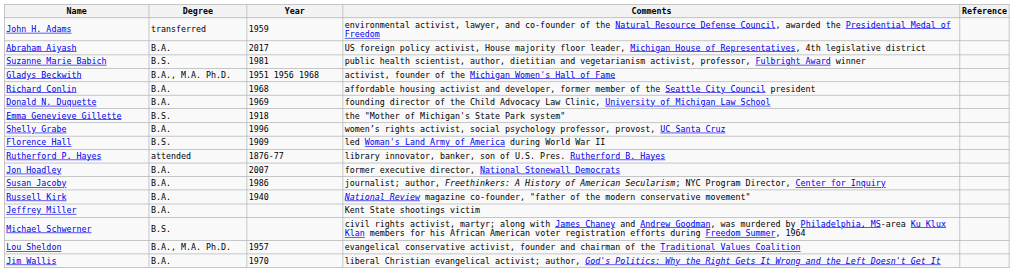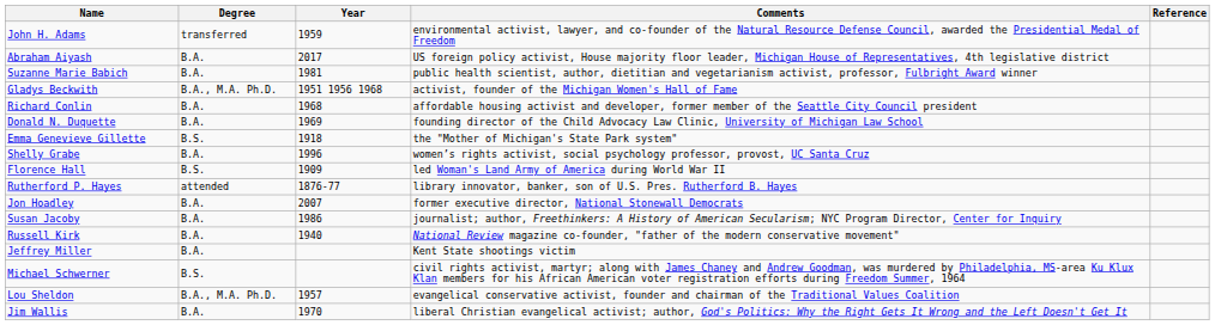 <table class="wikitable sortable">
 <tr>
 <th style="width:15%;">Name</th>
 <th style="width:10%;">Degree</th>
 <th style="width:10%;">Year</th>
 <th style="width:65%;">Comments</th>
 <th style="width:5%;">Reference</th>
 </tr>
 <tr>
 <td><a href='#'>John H. Adams</a></td>
 <td>transferred</td>
 <td>1959</td>
 <td>environmental activist, lawyer, and co-founder of the <a href='#'>Natural Resource Defense Council</a>, awarded the <a href='#'>Presidential Medal of Freedom</a></td>
 <td></td>
 </tr>
 <tr>
 <td><a href='#'>Abraham Aiyash</a></td>
 <td>B.A.</td>
 <td>2017</td>
 <td>US foreign policy activist, House majority floor leader, <a href='#'>Michigan House of Representatives</a>, 4th legislative district</td>
 <td></td>
 </tr>
 <tr>
 <td><a href='#'>Suzanne Marie Babich</a></td>
-<td>B.S.</td>
+<td>B.A.</td>
 <td>1981</td>
 <td>public health scientist, author, dietitian and vegetarianism activist, professor, <a href='#'>Fulbright Award</a> winner</td>
 <td></td>
 </tr>
 <tr>
 <td><a href='#'>Gladys Beckwith</a></td>
 <td>B.A., M.A. Ph.D.</td>
 <td>1951 1956 1968</td>
 <td>activist, founder of the <a href='#'>Michigan Women's Hall of Fame</a></td>
 <td></td>
 </tr>
 <tr>
 <td><a href='#'>Richard Conlin</a></td>
 <td>B.A.</td>
 <td>1968</td>
 <td>affordable housing activist and developer, former member of the <a href='#'>Seattle City Council</a> president</td>
 <td></td>
 </tr>
 <tr>
 <td><a href='#'>Donald N. Duquette</a></td>
 <td>B.A.</td>
 <td>1969</td>
 <td>founding director of the Child Advocacy Law Clinic, <a href='#'>University of Michigan Law School</a></td>
 <td></td>
 </tr>
 <tr>
 <td><a href='#'>Emma Genevieve Gillette</a></td>
 <td>B.S.</td>
 <td>1918</td>
 <td>the "Mother of Michigan's State Park system"</td>
 <td></td>
 </tr>
 <tr>
 <td><a href='#'>Shelly Grabe</a></td>
 <td>B.A.</td>
 <td>1996</td>
 <td>women’s rights activist, social psychology professor, provost, <a href='#'>UC Santa Cruz</a></td>
 <td></td>
 </tr>
 <tr>
 <td><a href='#'>Florence Hall</a></td>
 <td>B.S.</td>
 <td>1909</td>
 <td>led <a href='#'>Woman's Land Army of America</a> during World War II</td>
 <td></td>
 </tr>
 <tr>
 <td><a href='#'>Rutherford P. Hayes</a></td>
 <td>attended</td>
 <td>1876-77</td>
 <td>library innovator, banker, son of U.S. Pres. <a href='#'>Rutherford B. Hayes</a></td>
 <td></td>
 </tr>
 <tr>
 <td><a href='#'>Jon Hoadley</a></td>
 <td>B.A.</td>
 <td>2007</td>
 <td>former executive director, <a href='#'>National Stonewall Democrats</a></td>
 <td></td>
 </tr>
 <tr>
 <td><a href='#'>Susan Jacoby</a></td>
 <td>B.A.</td>
 <td>1986</td>
 <td>journalist; author, <em>Freethinkers: A History of American Secularism</em>; NYC Program Director, <a href='#'>Center for Inquiry</a></td>
 <td></td>
 </tr>
 <tr>
 <td><a href='#'>Russell Kirk</a></td>
 <td>B.A.</td>
 <td>1940</td>
 <td><em><a href='#'>National Review</a></em> magazine co-founder, "father of the modern conservative movement"</td>
 <td></td>
 </tr>
 <tr>
 <td><a href='#'>Jeffrey Miller</a></td>
 <td>B.A.</td>
 <td></td>
 <td>Kent State shootings victim</td>
 <td></td>
 </tr>
 <tr>
 <td><a href='#'>Michael Schwerner</a></td>
 <td>B.S.</td>
 <td></td>
 <td>civil rights activist, martyr; along with <a href='#'>James Chaney</a> and <a href='#'>Andrew Goodman</a>, was murdered by <a href='#'>Philadelphia, MS</a>-area <a href='#'>Ku Klux Klan</a> members for his African American voter registration efforts during <a href='#'>Freedom Summer</a>, 1964</td>
 <td></td>
 </tr>
 <tr>
 <td><a href='#'>Lou Sheldon</a></td>
 <td>B.A., M.A. Ph.D.</td>
 <td>1957</td>
 <td>evangelical conservative activist, founder and chairman of the <a href='#'>Traditional Values Coalition</a></td>
 <td></td>
 </tr>
 <tr>
 <td><a href='#'>Jim Wallis</a></td>
 <td>B.A.</td>
 <td>1970</td>
 <td>liberal Christian evangelical activist; author, <em><a href='#'>God's Politics: Why the Right Gets It Wrong and the Left Doesn't Get It</a></em></td>
 <td></td>
 </tr>
 </table>
